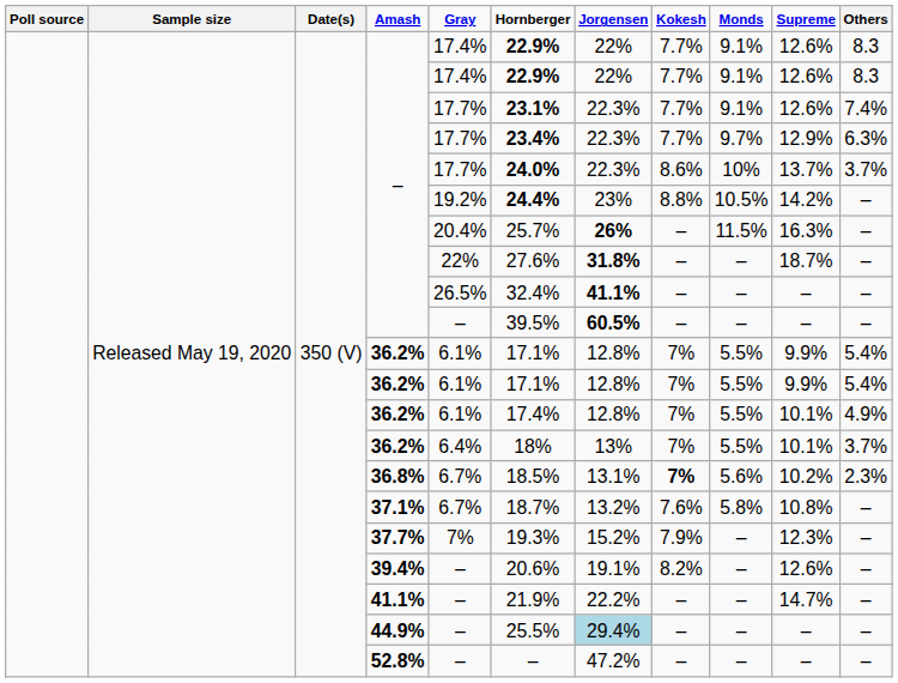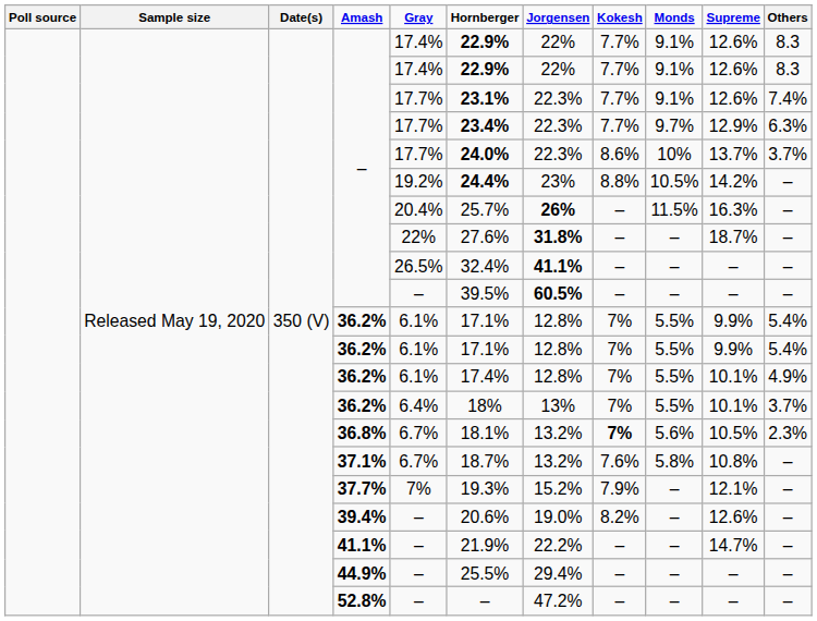 <table class="wikitable" style="text-align:center;font-size:small;">
 <tr>
 <th style="font-size:88%"><small>Poll source</small></th>
 <th style="font-size:88%"><small>Sample size</small></th>
 <th style="font-size:88%"><small>Date(s)</small></th>
 <td style="font-size:88%"><small><strong><a href='#'>Amash</a></strong></small></td>
 <td style="font-size:88%"><small><strong><a href='#'>Gray</a></strong></small></td>
 <td style="font-size:88%"><small><strong>Hornberger</strong></small></td>
 <td style="font-size:88%"><small><strong><a href='#'>Jorgensen</a></strong></small></td>
 <td style="font-size:88%"><small><strong><a href='#'>Kokesh</a></strong></small></td>
 <td style="font-size:88%"><small><strong><a href='#'>Monds</a></strong></small></td>
 <td style="font-size:88%"><small><strong><a href='#'>Supreme</a></strong></small></td>
 <th style="font-size:88%"><small>Others</small></th>
 </tr>
 <tr>
 <td rowspan=21 style="text-align:left;"> </td>
 <td rowspan=21>Released May 19, 2020</td>
 <td rowspan=21>350 (V)</td>
 <td rowspan=10>–</td>
 <td>17.4%</td>
 <td><strong>22.9%</strong></td>
 <td>22%</td>
 <td>7.7%</td>
 <td>9.1%</td>
 <td>12.6%</td>
 <td>8.3</td>
 </tr>
 <tr>
 <td>17.4%</td>
 <td><strong>22.9%</strong></td>
 <td>22%</td>
 <td>7.7%</td>
 <td>9.1%</td>
 <td>12.6%</td>
 <td>8.3</td>
 </tr>
 <tr>
 <td>17.7%</td>
 <td><strong>23.1%</strong></td>
 <td>22.3%</td>
 <td>7.7%</td>
 <td>9.1%</td>
 <td>12.6%</td>
 <td>7.4%</td>
 </tr>
 <tr>
 <td>17.7%</td>
 <td><strong>23.4%</strong></td>
 <td>22.3%</td>
 <td>7.7%</td>
 <td>9.7%</td>
 <td>12.9%</td>
 <td>6.3%</td>
 </tr>
 <tr>
 <td>17.7%</td>
 <td><strong>24.0%</strong></td>
 <td>22.3%</td>
 <td>8.6%</td>
 <td>10%</td>
 <td>13.7%</td>
 <td>3.7%</td>
 </tr>
 <tr>
 <td>19.2%</td>
 <td><strong>24.4%</strong></td>
 <td>23%</td>
 <td>8.8%</td>
 <td>10.5%</td>
 <td>14.2%</td>
 <td>–</td>
 </tr>
 <tr>
 <td>20.4%</td>
 <td>25.7%</td>
 <td><strong>26%</strong></td>
 <td>–</td>
 <td>11.5%</td>
 <td>16.3%</td>
 <td>–</td>
 </tr>
 <tr>
 <td>22%</td>
 <td>27.6%</td>
 <td><strong>31.8%</strong></td>
 <td>–</td>
 <td>–</td>
 <td>18.7%</td>
 <td>–</td>
 </tr>
 <tr>
 <td>26.5%</td>
 <td>32.4%</td>
 <td><strong>41.1%</strong></td>
 <td>–</td>
 <td>–</td>
 <td>–</td>
 <td>–</td>
 </tr>
 <tr>
 <td>–</td>
 <td>39.5%</td>
 <td><strong>60.5%</strong></td>
 <td>–</td>
 <td>–</td>
 <td>–</td>
 <td>–</td>
 </tr>
 <tr>
 <td><strong>36.2%</strong></td>
 <td>6.1%</td>
 <td>17.1%</td>
 <td>12.8%</td>
 <td>7%</td>
 <td>5.5%</td>
 <td>9.9%</td>
 <td>5.4%</td>
 </tr>
 <tr>
 <td><strong>36.2%</strong></td>
 <td>6.1%</td>
 <td>17.1%</td>
 <td>12.8%</td>
 <td>7%</td>
 <td>5.5%</td>
 <td>9.9%</td>
 <td>5.4%</td>
 </tr>
 <tr>
 <td><strong>36.2%</strong></td>
 <td>6.1%</td>
 <td>17.4%</td>
 <td>12.8%</td>
 <td>7%</td>
 <td>5.5%</td>
 <td>10.1%</td>
 <td>4.9%</td>
 </tr>
 <tr>
 <td><strong>36.2%</strong></td>
 <td>6.4%</td>
 <td>18%</td>
 <td>13%</td>
 <td>7%</td>
 <td>5.5%</td>
 <td>10.1%</td>
 <td>3.7%</td>
 </tr>
 <tr>
 <td><strong>36.8%</strong></td>
 <td>6.7%</td>
-<td>18.5%</td>
-<td>13.1%</td>
+<td>18.1%</td>
+<td>13.2%</td>
 <td><strong>7%</strong></td>
 <td>5.6%</td>
-<td>10.2%</td>
+<td>10.5%</td>
 <td>2.3%</td>
 </tr>
 <tr>
 <td><strong>37.1%</strong></td>
 <td>6.7%</td>
 <td>18.7%</td>
 <td>13.2%</td>
 <td>7.6%</td>
 <td>5.8%</td>
 <td>10.8%</td>
 <td>–</td>
 </tr>
 <tr>
 <td><strong>37.7%</strong></td>
 <td>7%</td>
 <td>19.3%</td>
 <td>15.2%</td>
 <td>7.9%</td>
 <td>–</td>
-<td>12.3%</td>
+<td>12.1%</td>
 <td>–</td>
 </tr>
 <tr>
 <td><strong>39.4%</strong></td>
 <td>–</td>
 <td>20.6%</td>
-<td>19.1%</td>
+<td>19.0%</td>
 <td>8.2%</td>
 <td>–</td>
 <td>12.6%</td>
 <td>–</td>
 </tr>
 <tr>
 <td><strong>41.1%</strong></td>
 <td>–</td>
 <td>21.9%</td>
 <td>22.2%</td>
 <td>–</td>
 <td>–</td>
 <td>14.7%</td>
 <td>–</td>
 </tr>
 <tr>
 <td><strong>44.9%</strong></td>
 <td>–</td>
 <td>25.5%</td>
-<td style="background: lightblue;">29.4%</td>
+<td>29.4%</td>
 <td>–</td>
 <td>–</td>
 <td>–</td>
 <td>–</td>
 </tr>
 <tr>
 <td><strong>52.8%</strong></td>
 <td>–</td>
 <td>–</td>
 <td>47.2%</td>
 <td>–</td>
 <td>–</td>
 <td>–</td>
 <td>–</td>
 </tr>
 </table>
